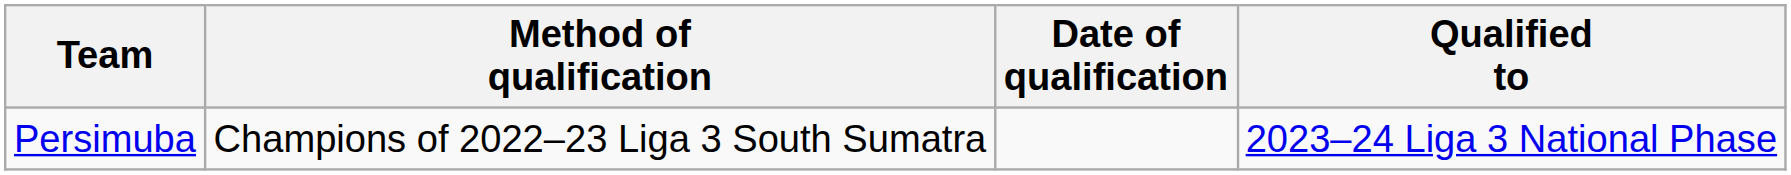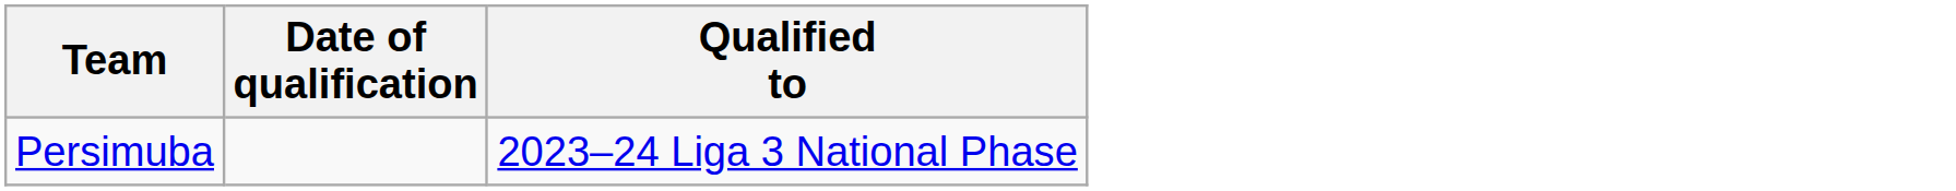 <table class="wikitable sortable" style="text-align: left;">
 <tr>
 <th>Team</th>
-<th>Method of <br> qualification</th>
 <th>Date of <br> qualification</th>
 <th>Qualified <br> to<br></th>
 </tr>
 <tr>
 <td><a href='#'>Persimuba</a></td>
-<td {{Sort>Champions of 2022–23 Liga 3 South Sumatra</td>
 <td></td>
 <td><a href='#'>2023–24 Liga 3 National Phase</a></td>
 </tr>
 </table>
